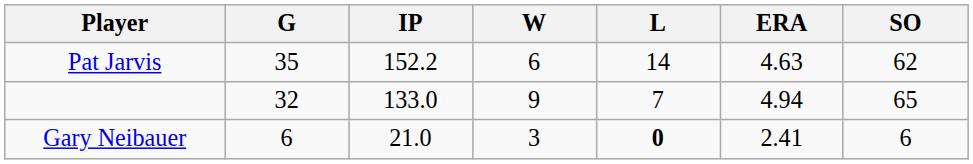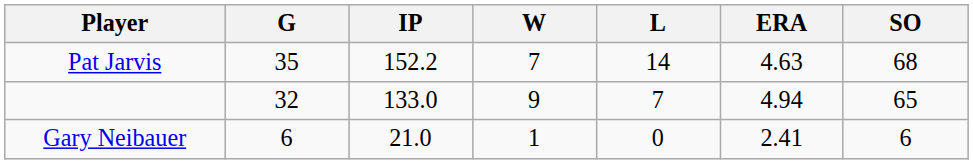 <table class="wikitable sortable">
 <tr>
 <th bgcolor="#DDDDFF" width="16%">Player</th>
 <th bgcolor="#DDDDFF" width="9%">G</th>
 <th bgcolor="#DDDDFF" width="9%">IP</th>
 <th bgcolor="#DDDDFF" width="9%">W</th>
 <th bgcolor="#DDDDFF" width="9%">L</th>
 <th bgcolor="#DDDDFF" width="9%">ERA</th>
 <th bgcolor="#DDDDFF" width="9%">SO</th>
 </tr>
 <tr align="center">
 <td><a href='#'>Pat Jarvis</a></td>
 <td>35</td>
 <td>152.2</td>
-<td>6</td>
+<td>7</td>
 <td>14</td>
 <td>4.63</td>
-<td>62</td>
+<td>68</td>
 </tr>
 <tr align=center>
 <td></td>
 <td>32</td>
 <td>133.0</td>
 <td>9</td>
 <td>7</td>
 <td>4.94</td>
 <td>65</td>
 </tr>
 <tr align="center">
 <td><a href='#'>Gary Neibauer</a></td>
 <td>6</td>
 <td>21.0</td>
-<td>3</td>
-<td><strong>0</strong></td>
+<td>1</td>
+<td>0</td>
 <td>2.41</td>
 <td>6</td>
 </tr>
 </table>
